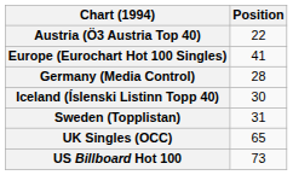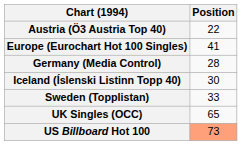 <table class="wikitable sortable plainrowheaders" style="text-align:center">
 <tr>
 <th scope="col">Chart (1994)</th>
 <th scope="col">Position</th>
 </tr>
 <tr>
 <th scope="row">Austria (Ö3 Austria Top 40)</th>
 <td>22</td>
 </tr>
 <tr>
 <th scope="row">Europe (Eurochart Hot 100 Singles)</th>
 <td>41</td>
 </tr>
 <tr>
 <th scope="row">Germany (Media Control)</th>
 <td>28</td>
 </tr>
 <tr>
 <th scope="row">Iceland (Íslenski Listinn Topp 40)</th>
 <td>30</td>
 </tr>
 <tr>
 <th scope="row">Sweden (Topplistan)</th>
-<td>31</td>
+<td>33</td>
 </tr>
 <tr>
 <th scope="row">UK Singles (OCC)</th>
 <td>65</td>
 </tr>
 <tr>
 <th scope="row">US <em>Billboard</em> Hot 100</th>
-<td>73</td>
+<td style="background: lightsalmon;">73</td>
 </tr>
 </table>
